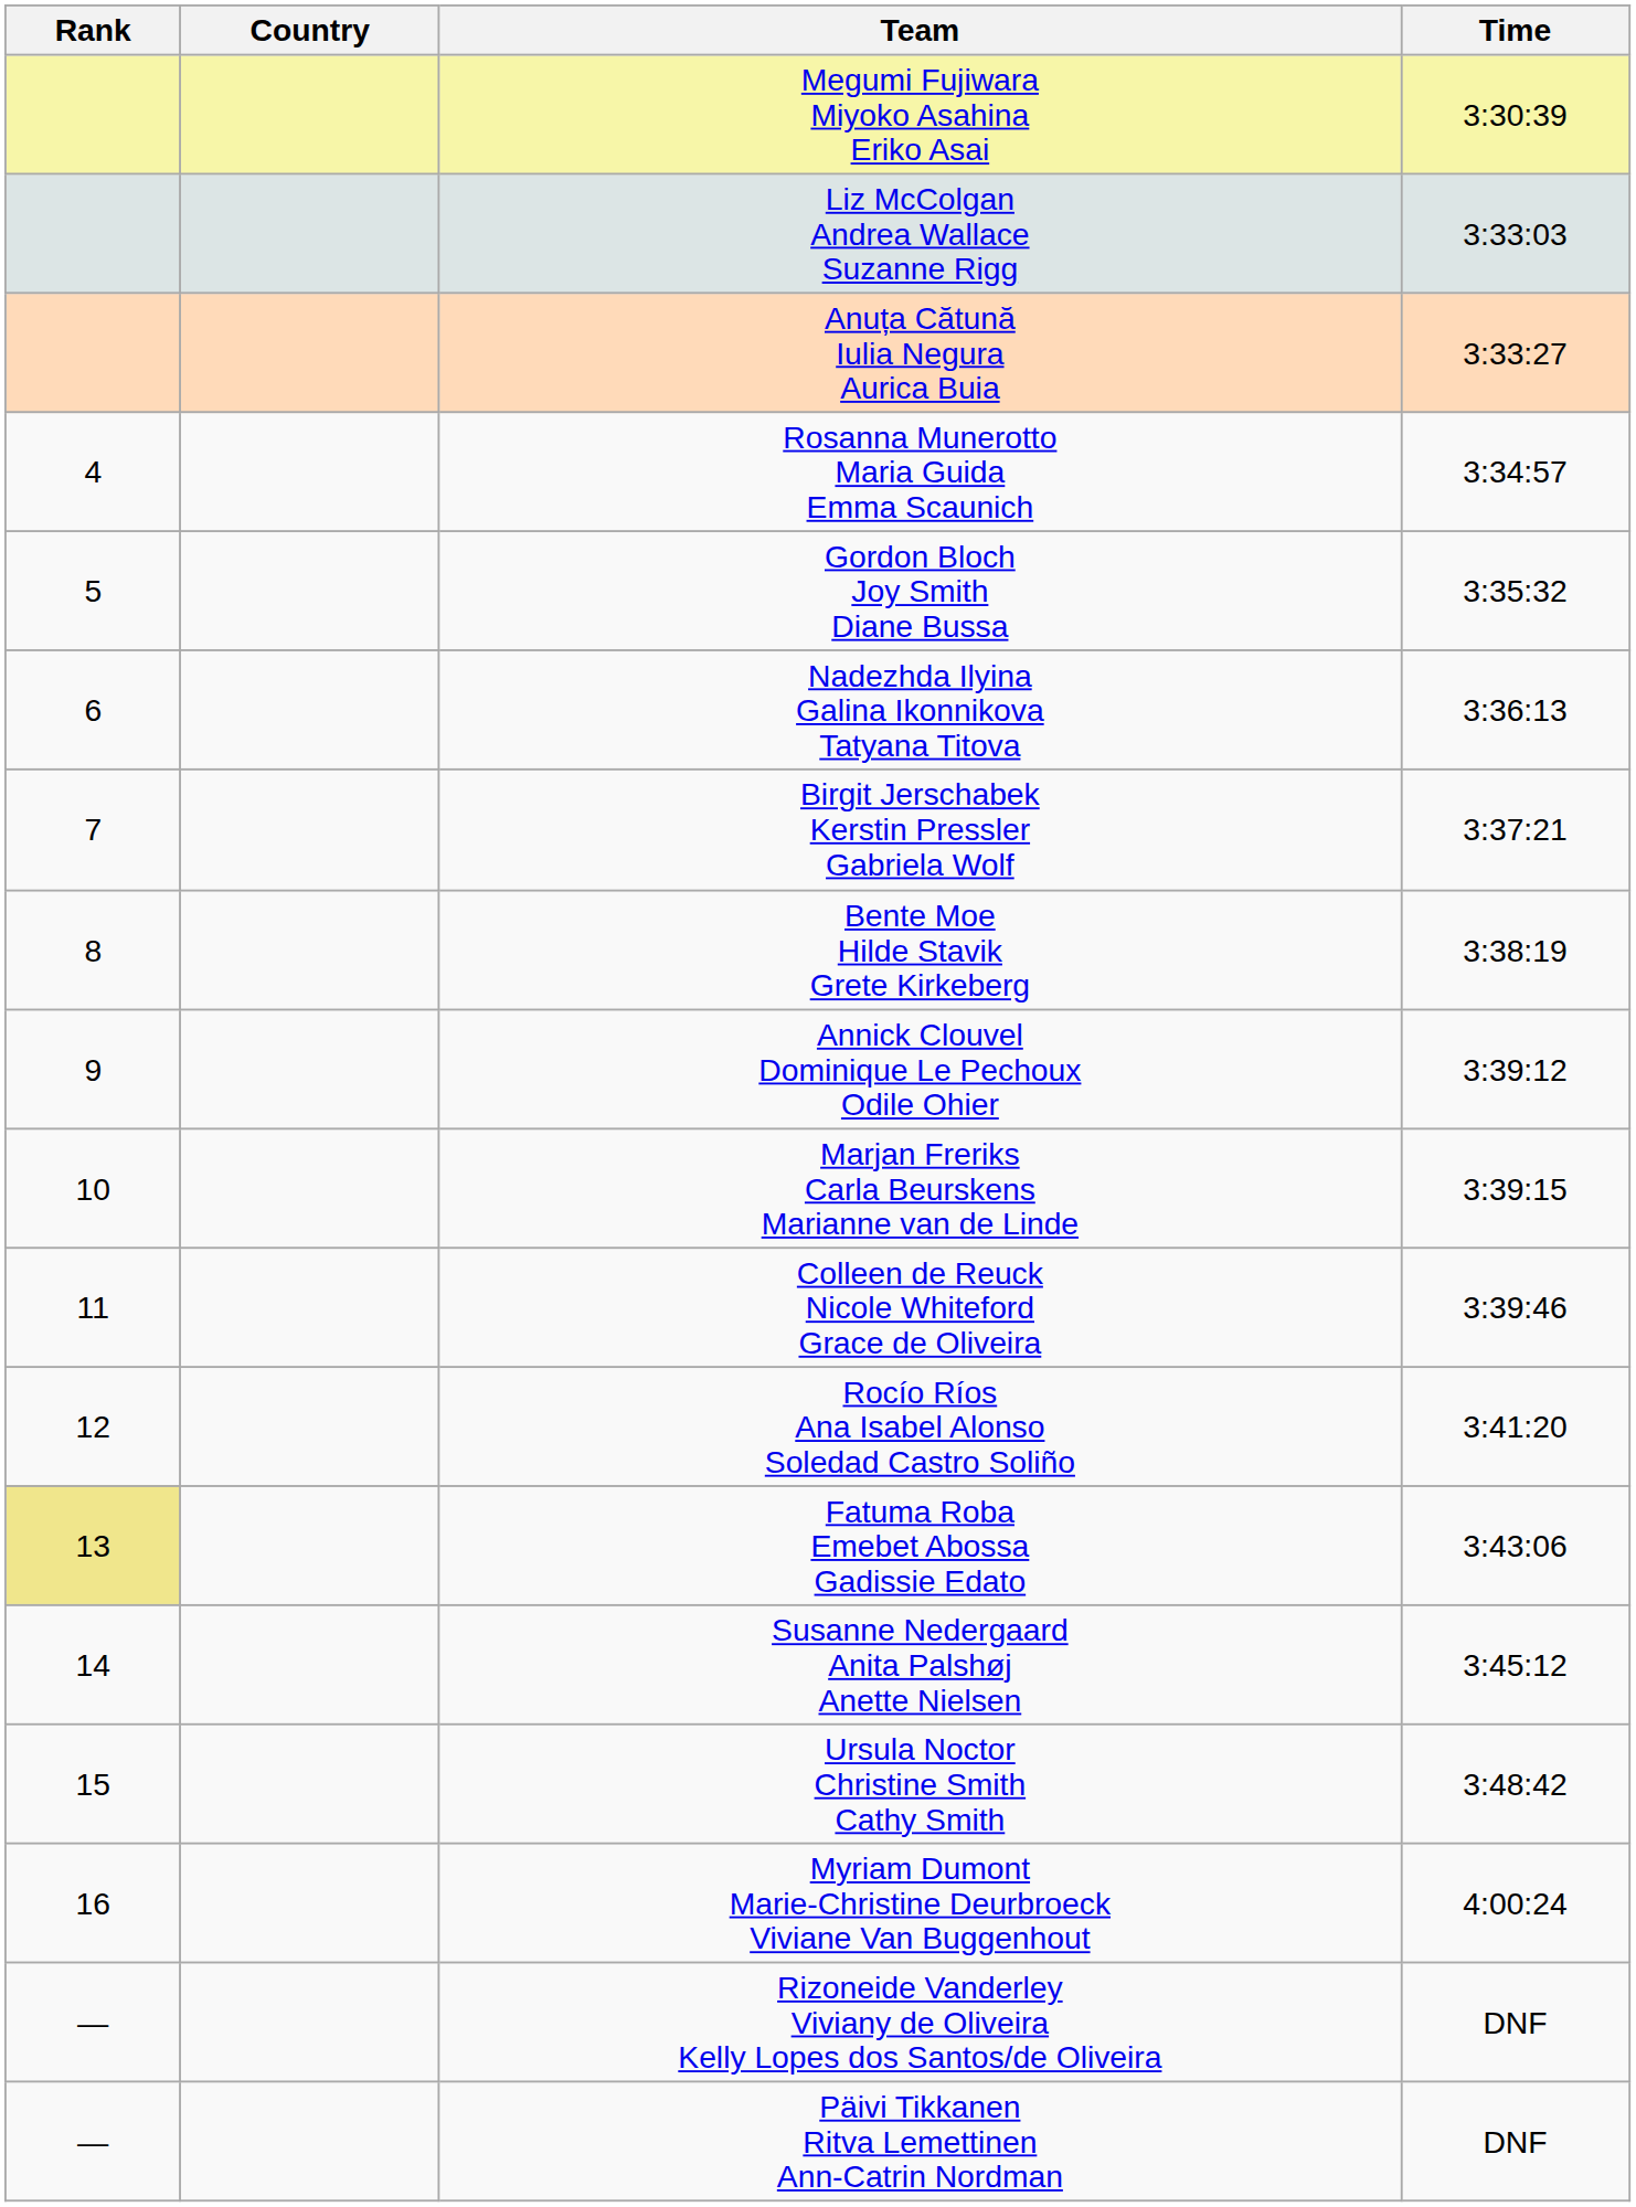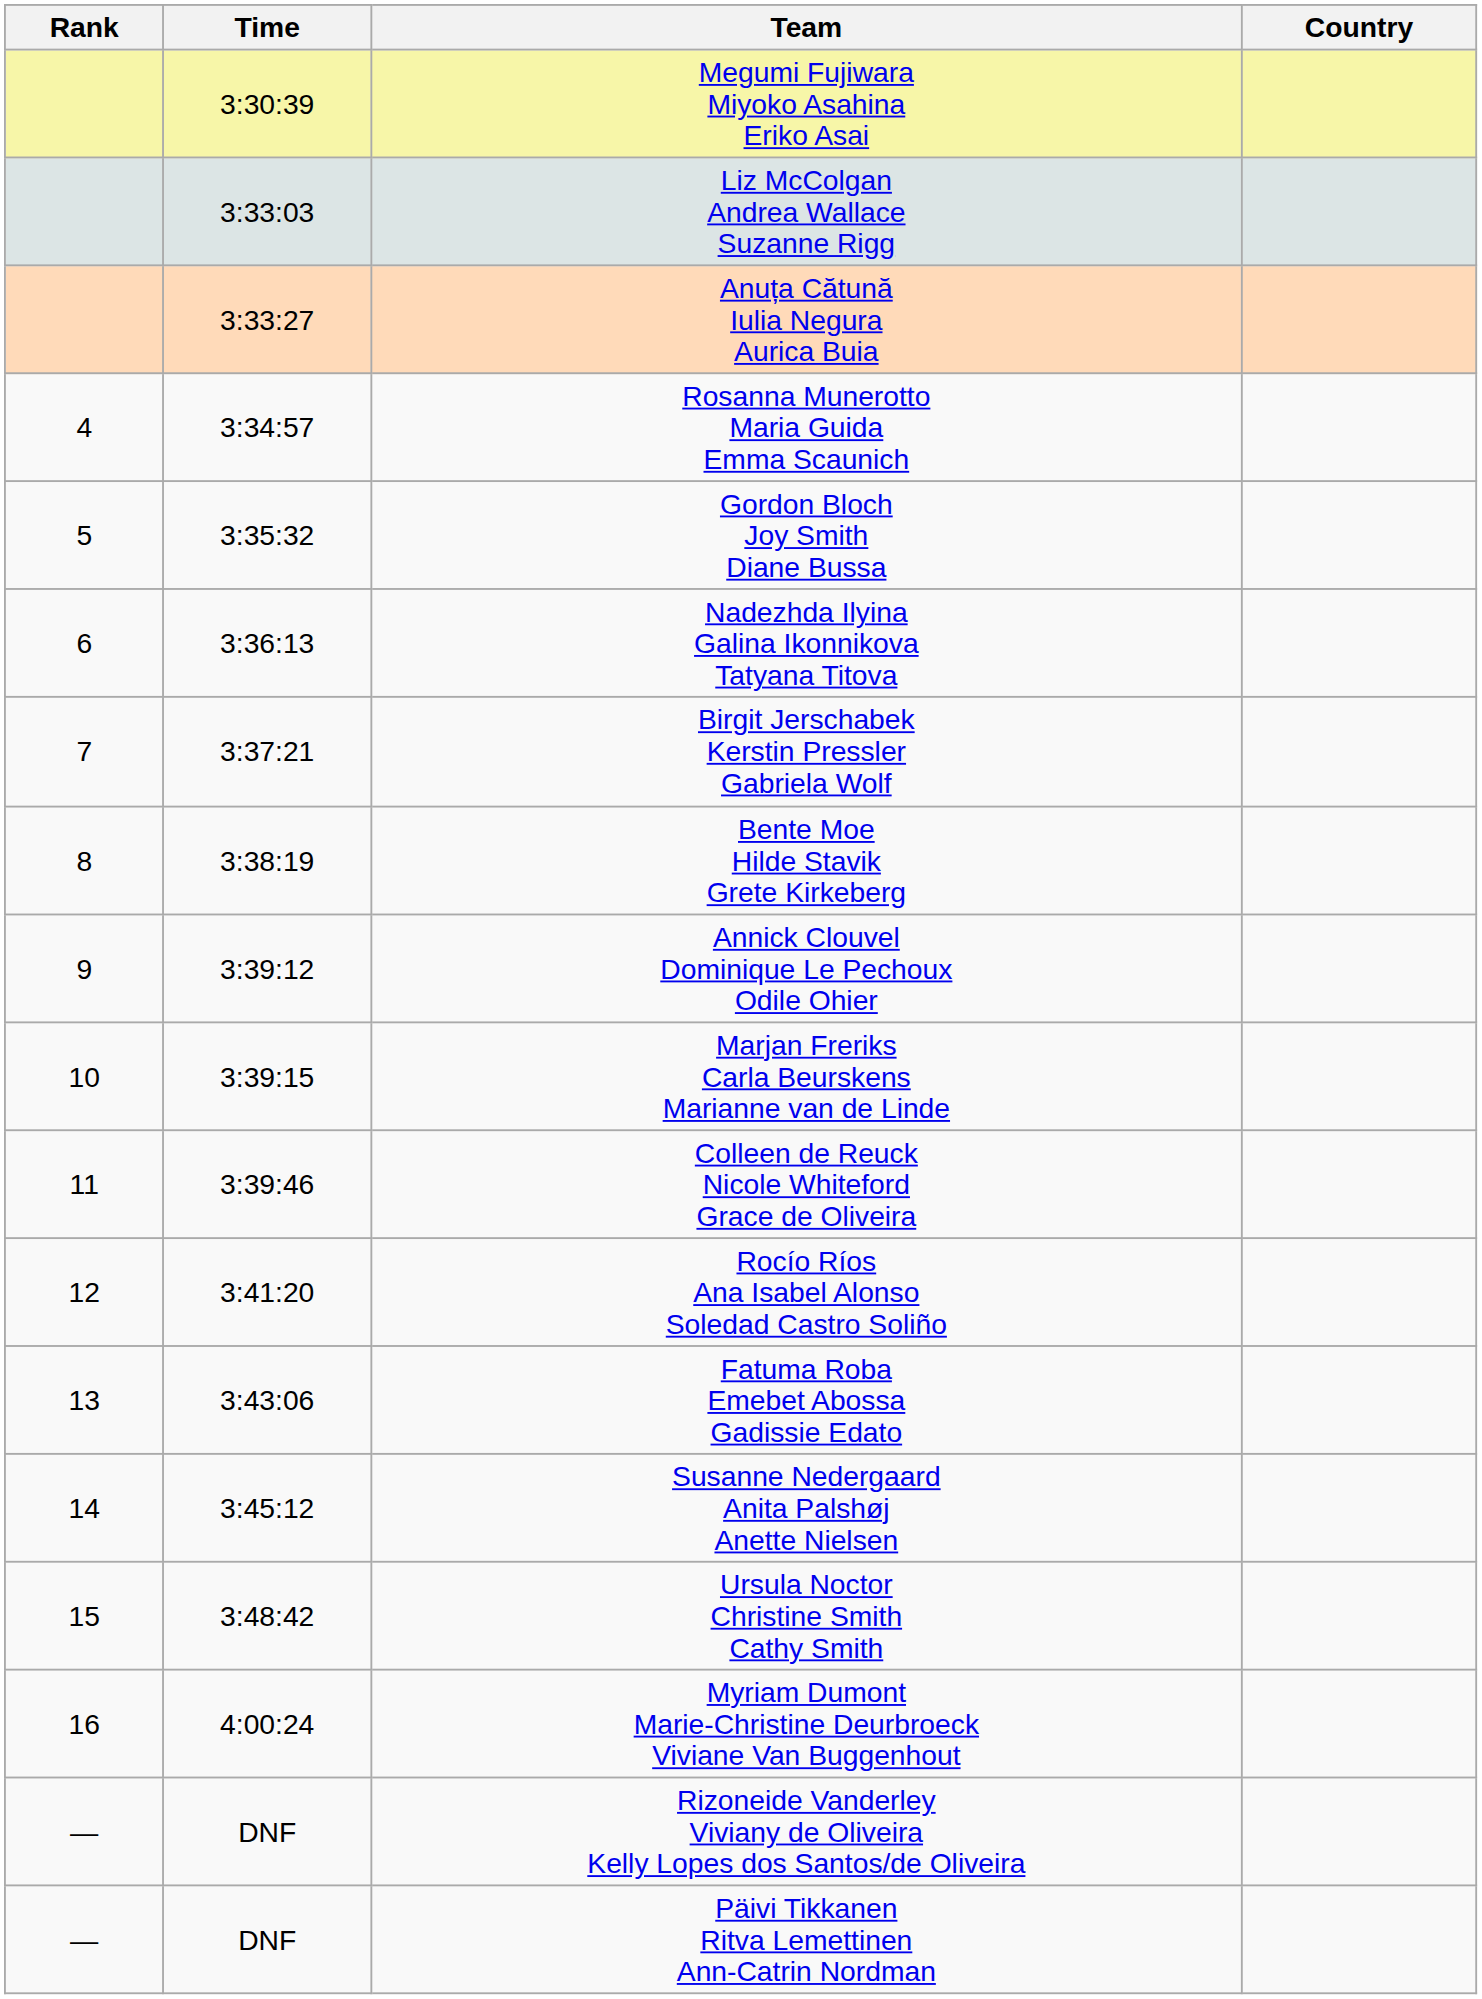 <table class="wikitable sortable" style=" text-align:center; font-size:95%;" width="50%">
 <tr>
 <th>Rank</th>
+<th>Time</th>
+<th>Team</th>
 <th>Country</th>
-<th>Team</th>
-<th>Time</th>
 </tr>
 <tr bgcolor="#F7F6A8">
 <td align=center></td>
+<td>3:30:39</td>
+<td><a href='#'>Megumi Fujiwara</a><br><a href='#'>Miyoko Asahina</a><br><a href='#'>Eriko Asai</a></td>
 <td></td>
-<td><a href='#'>Megumi Fujiwara</a><br><a href='#'>Miyoko Asahina</a><br><a href='#'>Eriko Asai</a></td>
-<td>3:30:39</td>
 </tr>
 <tr bgcolor="#DCE5E5">
 <td align=center></td>
+<td>3:33:03</td>
+<td><a href='#'>Liz McColgan</a><br><a href='#'>Andrea Wallace</a><br><a href='#'>Suzanne Rigg</a></td>
 <td></td>
-<td><a href='#'>Liz McColgan</a><br><a href='#'>Andrea Wallace</a><br><a href='#'>Suzanne Rigg</a></td>
-<td>3:33:03</td>
 </tr>
 <tr bgcolor="#FFDAB9">
 <td align=center></td>
+<td>3:33:27</td>
+<td><a href='#'>Anuța Cătună</a><br><a href='#'>Iulia Negura</a><br><a href='#'>Aurica Buia</a></td>
 <td></td>
-<td><a href='#'>Anuța Cătună</a><br><a href='#'>Iulia Negura</a><br><a href='#'>Aurica Buia</a></td>
-<td>3:33:27</td>
 </tr>
 <tr>
 <td align=center>4</td>
+<td>3:34:57</td>
+<td><a href='#'>Rosanna Munerotto</a><br><a href='#'>Maria Guida</a><br><a href='#'>Emma Scaunich</a></td>
 <td></td>
-<td><a href='#'>Rosanna Munerotto</a><br><a href='#'>Maria Guida</a><br><a href='#'>Emma Scaunich</a></td>
-<td>3:34:57</td>
 </tr>
 <tr>
 <td align=center>5</td>
+<td>3:35:32</td>
+<td><a href='#'>Gordon Bloch</a><br><a href='#'>Joy Smith</a><br><a href='#'>Diane Bussa</a></td>
 <td></td>
-<td><a href='#'>Gordon Bloch</a><br><a href='#'>Joy Smith</a><br><a href='#'>Diane Bussa</a></td>
-<td>3:35:32</td>
 </tr>
 <tr>
 <td align=center>6</td>
+<td>3:36:13</td>
+<td><a href='#'>Nadezhda Ilyina</a><br><a href='#'>Galina Ikonnikova</a><br><a href='#'>Tatyana Titova</a></td>
 <td></td>
-<td><a href='#'>Nadezhda Ilyina</a><br><a href='#'>Galina Ikonnikova</a><br><a href='#'>Tatyana Titova</a></td>
-<td>3:36:13</td>
 </tr>
 <tr>
 <td align=center>7</td>
+<td>3:37:21</td>
+<td><a href='#'>Birgit Jerschabek</a><br><a href='#'>Kerstin Pressler</a><br><a href='#'>Gabriela Wolf</a></td>
 <td></td>
-<td><a href='#'>Birgit Jerschabek</a><br><a href='#'>Kerstin Pressler</a><br><a href='#'>Gabriela Wolf</a></td>
-<td>3:37:21</td>
 </tr>
 <tr>
 <td align=center>8</td>
+<td>3:38:19</td>
+<td><a href='#'>Bente Moe</a><br><a href='#'>Hilde Stavik</a><br><a href='#'>Grete Kirkeberg</a></td>
 <td></td>
-<td><a href='#'>Bente Moe</a><br><a href='#'>Hilde Stavik</a><br><a href='#'>Grete Kirkeberg</a></td>
-<td>3:38:19</td>
 </tr>
 <tr>
 <td align=center>9</td>
+<td>3:39:12</td>
+<td><a href='#'>Annick Clouvel</a><br><a href='#'>Dominique Le Pechoux</a><br><a href='#'>Odile Ohier</a></td>
 <td></td>
-<td><a href='#'>Annick Clouvel</a><br><a href='#'>Dominique Le Pechoux</a><br><a href='#'>Odile Ohier</a></td>
-<td>3:39:12</td>
 </tr>
 <tr>
 <td align=center>10</td>
+<td>3:39:15</td>
+<td><a href='#'>Marjan Freriks</a><br><a href='#'>Carla Beurskens</a><br><a href='#'>Marianne van de Linde</a></td>
 <td></td>
-<td><a href='#'>Marjan Freriks</a><br><a href='#'>Carla Beurskens</a><br><a href='#'>Marianne van de Linde</a></td>
-<td>3:39:15</td>
 </tr>
 <tr>
 <td align=center>11</td>
+<td>3:39:46</td>
+<td><a href='#'>Colleen de Reuck</a><br><a href='#'>Nicole Whiteford</a><br><a href='#'>Grace de Oliveira</a></td>
 <td></td>
-<td><a href='#'>Colleen de Reuck</a><br><a href='#'>Nicole Whiteford</a><br><a href='#'>Grace de Oliveira</a></td>
-<td>3:39:46</td>
 </tr>
 <tr>
 <td align=center>12</td>
+<td>3:41:20</td>
+<td><a href='#'>Rocío Ríos</a><br><a href='#'>Ana Isabel Alonso</a><br><a href='#'>Soledad Castro Soliño</a></td>
 <td></td>
-<td><a href='#'>Rocío Ríos</a><br><a href='#'>Ana Isabel Alonso</a><br><a href='#'>Soledad Castro Soliño</a></td>
-<td>3:41:20</td>
 </tr>
 <tr>
-<td align=center style="background: khaki;">13</td>
+<td align=center>13</td>
+<td>3:43:06</td>
+<td><a href='#'>Fatuma Roba</a><br><a href='#'>Emebet Abossa</a><br><a href='#'>Gadissie Edato</a></td>
 <td></td>
-<td><a href='#'>Fatuma Roba</a><br><a href='#'>Emebet Abossa</a><br><a href='#'>Gadissie Edato</a></td>
-<td>3:43:06</td>
 </tr>
 <tr>
 <td align=center>14</td>
+<td>3:45:12</td>
+<td><a href='#'>Susanne Nedergaard</a><br><a href='#'>Anita Palshøj</a><br><a href='#'>Anette Nielsen</a></td>
 <td></td>
-<td><a href='#'>Susanne Nedergaard</a><br><a href='#'>Anita Palshøj</a><br><a href='#'>Anette Nielsen</a></td>
-<td>3:45:12</td>
 </tr>
 <tr>
 <td align=center>15</td>
+<td>3:48:42</td>
+<td><a href='#'>Ursula Noctor</a><br><a href='#'>Christine Smith</a><br><a href='#'>Cathy Smith</a></td>
 <td></td>
-<td><a href='#'>Ursula Noctor</a><br><a href='#'>Christine Smith</a><br><a href='#'>Cathy Smith</a></td>
-<td>3:48:42</td>
 </tr>
 <tr>
 <td align=center>16</td>
+<td>4:00:24</td>
+<td><a href='#'>Myriam Dumont</a><br><a href='#'>Marie-Christine Deurbroeck</a><br><a href='#'>Viviane Van Buggenhout</a></td>
 <td></td>
-<td><a href='#'>Myriam Dumont</a><br><a href='#'>Marie-Christine Deurbroeck</a><br><a href='#'>Viviane Van Buggenhout</a></td>
-<td>4:00:24</td>
 </tr>
 <tr>
 <td align=center>—</td>
+<td>DNF</td>
+<td><a href='#'>Rizoneide Vanderley</a><br><a href='#'>Viviany de Oliveira</a><br><a href='#'>Kelly Lopes dos Santos/de Oliveira</a></td>
 <td></td>
-<td><a href='#'>Rizoneide Vanderley</a><br><a href='#'>Viviany de Oliveira</a><br><a href='#'>Kelly Lopes dos Santos/de Oliveira</a></td>
-<td>DNF</td>
 </tr>
 <tr>
 <td align=center>—</td>
+<td>DNF</td>
+<td><a href='#'>Päivi Tikkanen</a><br><a href='#'>Ritva Lemettinen</a><br><a href='#'>Ann-Catrin Nordman</a></td>
 <td></td>
-<td><a href='#'>Päivi Tikkanen</a><br><a href='#'>Ritva Lemettinen</a><br><a href='#'>Ann-Catrin Nordman</a></td>
-<td>DNF</td>
 </tr>
 </table>
